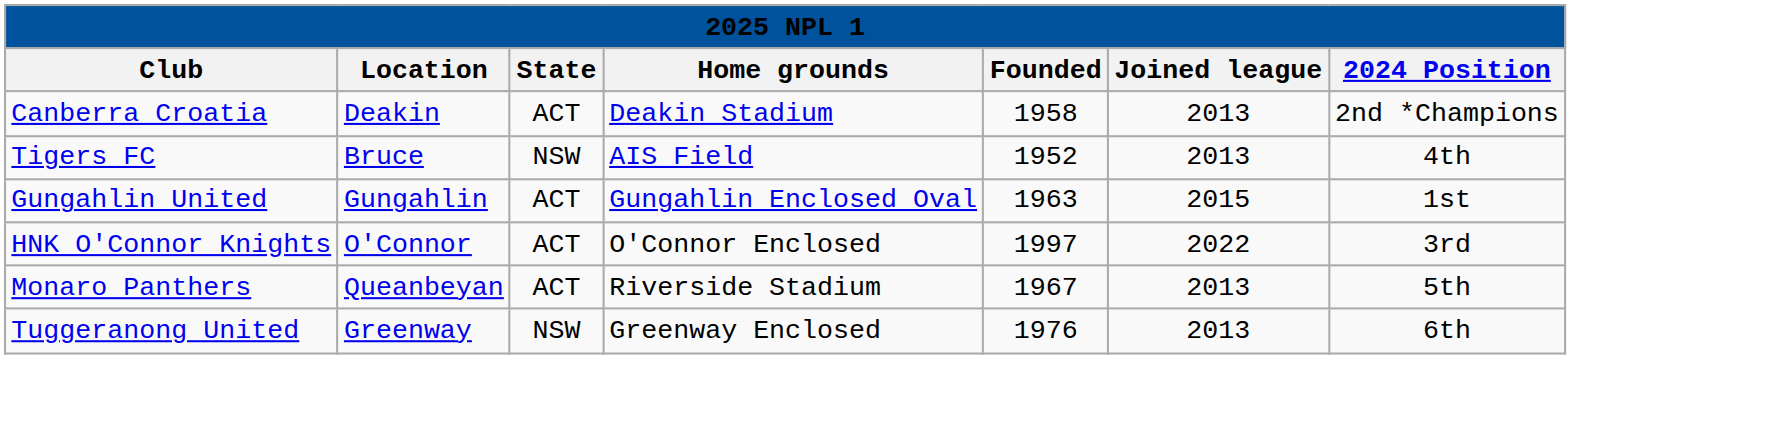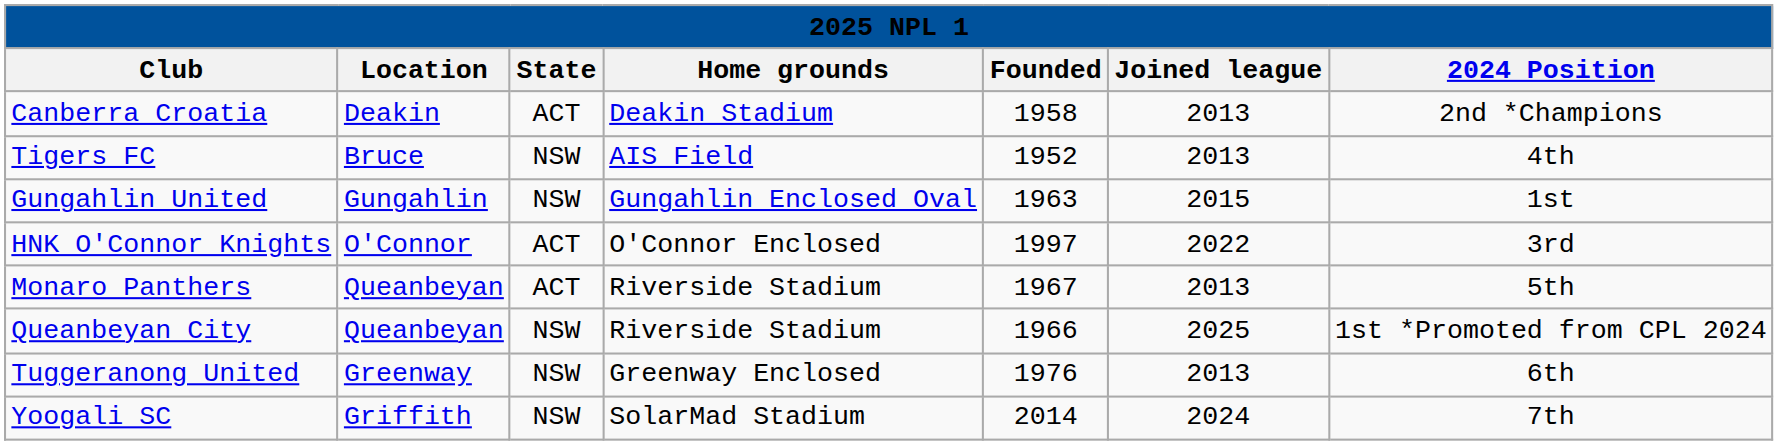 <table class="wikitable sortable">
 <tr>
 <th style="background:#00529c;" colspan="7"><span>2025 NPL 1</span></th>
 </tr>
 <tr>
 <th>Club</th>
 <th>Location</th>
 <th>State</th>
 <th>Home grounds</th>
 <th>Founded</th>
 <th>Joined league</th>
 <th><a href='#'>2024 Position</a></th>
 </tr>
 <tr>
 <td><a href='#'>Canberra Croatia</a></td>
 <td><a href='#'>Deakin</a></td>
 <td align=center>ACT</td>
 <td><a href='#'>Deakin Stadium</a></td>
 <td align=center>1958</td>
 <td align=center>2013</td>
 <td align=center>2nd *Champions</td>
 </tr>
 <tr>
 <td><a href='#'>Tigers FC</a></td>
 <td><a href='#'>Bruce</a></td>
 <td align=center>NSW</td>
 <td><a href='#'>AIS Field</a></td>
 <td align=center>1952</td>
 <td align=center>2013</td>
 <td align=center>4th</td>
 </tr>
 <tr>
 <td><a href='#'>Gungahlin United</a></td>
 <td><a href='#'>Gungahlin</a></td>
-<td align=center>ACT</td>
+<td align=center>NSW</td>
 <td><a href='#'>Gungahlin Enclosed Oval</a></td>
 <td align=center>1963</td>
 <td align=center>2015</td>
 <td align=center>1st</td>
 </tr>
 <tr>
 <td><a href='#'>HNK O'Connor Knights</a></td>
 <td><a href='#'>O'Connor</a></td>
 <td align=center>ACT</td>
 <td>O'Connor Enclosed</td>
 <td align=center>1997</td>
 <td align=center>2022</td>
 <td align=center>3rd</td>
 </tr>
 <tr>
 <td><a href='#'>Monaro Panthers</a></td>
 <td><a href='#'>Queanbeyan</a></td>
 <td align=center>ACT</td>
 <td>Riverside Stadium</td>
 <td align=center>1967</td>
 <td align=center>2013</td>
 <td align=center>5th</td>
 </tr>
 <tr>
+<td><a href='#'>Queanbeyan City</a></td>
+<td><a href='#'>Queanbeyan</a></td>
+<td align=center>NSW</td>
+<td>Riverside Stadium</td>
+<td align=center>1966</td>
+<td align=center>2025</td>
+<td align=center>1st *Promoted from CPL 2024</td>
+</tr>
+<tr>
 <td><a href='#'>Tuggeranong United</a></td>
 <td><a href='#'>Greenway</a></td>
 <td align=center>NSW</td>
 <td>Greenway Enclosed</td>
 <td align=center>1976</td>
 <td align=center>2013</td>
 <td align=center>6th</td>
 </tr>
+<tr>
+<td><a href='#'>Yoogali SC</a></td>
+<td><a href='#'>Griffith</a></td>
+<td align=center>NSW</td>
+<td>SolarMad Stadium</td>
+<td align=center>2014</td>
+<td align=center>2024</td>
+<td align=center>7th</td>
+</tr>
 </table>
